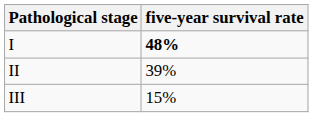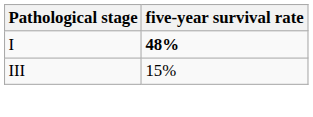 <table class="wikitable">
 <tr>
 <th>Pathological stage</th>
 <th>five-year survival rate</th>
 </tr>
 <tr>
 <td>I</td>
 <td><strong>48%</strong></td>
 </tr>
 <tr>
-<td>II</td>
-<td>39%</td>
-</tr>
-<tr>
 <td>III</td>
 <td>15%</td>
 </tr>
 </table>
